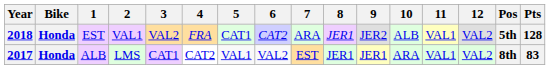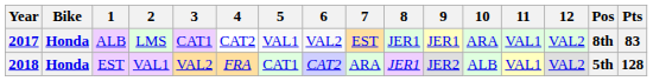 <table class="wikitable" style="text-align:center;">
 <tr>
 <th>Year</th>
 <th>Bike</th>
 <th>1</th>
 <th>2</th>
 <th>3</th>
 <th>4</th>
 <th>5</th>
 <th>6</th>
 <th>7</th>
 <th>8</th>
 <th>9</th>
 <th>10</th>
 <th>11</th>
 <th>12</th>
 <th>Pos</th>
 <th>Pts</th>
 </tr>
 <tr>
+<th><a href='#'>2017</a></th>
+<th><a href='#'>Honda</a></th>
+<td style="background:#efcfff;"><a href='#'>ALB</a><br></td>
+<td style="background:#dfffdf;"><a href='#'>LMS</a><br></td>
+<td style="background:#efcfff;"><a href='#'>CAT1</a><br></td>
+<td style="background:#ffffff;"><a href='#'>CAT2</a><br></td>
+<td><a href='#'>VAL1</a></td>
+<td><a href='#'>VAL2</a></td>
+<td style="background:#ffdf9f;"><a href='#'>EST</a><br></td>
+<td style="background:#dfffdf;"><a href='#'>JER1</a><br></td>
+<td style="background:#ffffbf;"><a href='#'>JER1</a><br></td>
+<td style="background:#dfffdf;"><a href='#'>ARA</a><br></td>
+<td style="background:#dfffdf;"><a href='#'>VAL1</a><br></td>
+<td style="background:#dfffdf;"><a href='#'>VAL2</a><br></td>
+<th>8th</th>
+<th>83</th>
+</tr>
+<tr>
 <th><a href='#'>2018</a></th>
 <th><a href='#'>Honda</a></th>
 <td style="background:#efcfff;"><a href='#'>EST</a><br></td>
 <td style="background:#efcfff;"><a href='#'>VAL1</a><br></td>
 <td style="background:#ffdf9f;"><a href='#'>VAL2</a><br></td>
 <td style="background:#ffdf9f;"><em><a href='#'>FRA</a></em><br></td>
 <td style="background:#dfffdf;"><a href='#'>CAT1</a><br></td>
 <td style="background:#cfcfff;"><em><a href='#'>CAT2</a></em><br></td>
 <td style="background:#dfffdf;"><a href='#'>ARA</a><br></td>
 <td style="background:#efcfff;"><em><a href='#'>JER1</a></em><br></td>
 <td style="background:#dfdfdf;"><a href='#'>JER2</a><br></td>
 <td style="background:#dfffdf;"><a href='#'>ALB</a><br></td>
 <td style="background:#ffffbf;"><a href='#'>VAL1</a><br></td>
 <td style="background:#dfdfdf;"><a href='#'>VAL2</a><br></td>
 <th>5th</th>
 <th>128</th>
 </tr>
-<tr>
-<th><a href='#'>2017</a></th>
-<th><a href='#'>Honda</a></th>
-<td style="background:#efcfff;"><a href='#'>ALB</a><br></td>
-<td style="background:#dfffdf;"><a href='#'>LMS</a><br></td>
-<td style="background:#efcfff;"><a href='#'>CAT1</a><br></td>
-<td style="background:#ffffff;"><a href='#'>CAT2</a><br></td>
-<td><a href='#'>VAL1</a></td>
-<td><a href='#'>VAL2</a></td>
-<td style="background:#ffdf9f;"><a href='#'>EST</a><br></td>
-<td style="background:#dfffdf;"><a href='#'>JER1</a><br></td>
-<td style="background:#ffffbf;"><a href='#'>JER1</a><br></td>
-<td style="background:#dfffdf;"><a href='#'>ARA</a><br></td>
-<td style="background:#dfffdf;"><a href='#'>VAL1</a><br></td>
-<td style="background:#dfffdf;"><a href='#'>VAL2</a><br></td>
-<th>8th</th>
-<th>83</th>
-</tr>
 </table>
